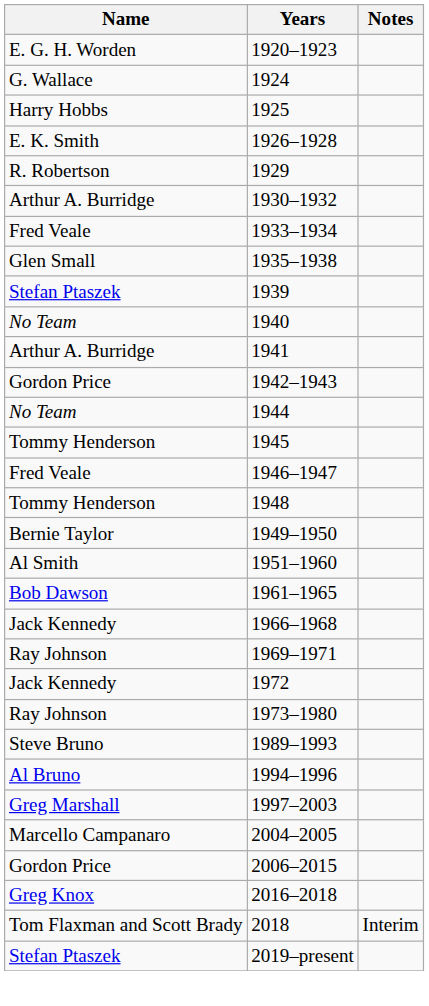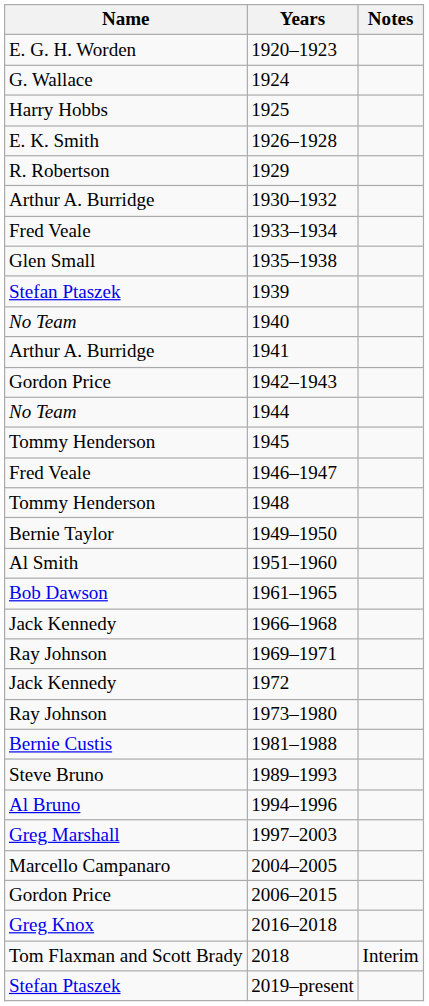 <table class="wikitable">
 <tr>
 <th>Name</th>
 <th>Years</th>
 <th>Notes</th>
 </tr>
 <tr>
 <td>E. G. H. Worden</td>
 <td>1920–1923</td>
 <td></td>
 </tr>
 <tr>
 <td>G. Wallace</td>
 <td>1924</td>
 <td></td>
 </tr>
 <tr>
 <td>Harry Hobbs</td>
 <td>1925</td>
 <td></td>
 </tr>
 <tr>
 <td>E. K. Smith</td>
 <td>1926–1928</td>
 <td></td>
 </tr>
 <tr>
 <td>R. Robertson</td>
 <td>1929</td>
 <td></td>
 </tr>
 <tr>
 <td>Arthur A. Burridge</td>
 <td>1930–1932</td>
 <td></td>
 </tr>
 <tr>
 <td>Fred Veale</td>
 <td>1933–1934</td>
 <td></td>
 </tr>
 <tr>
 <td>Glen Small</td>
 <td>1935–1938</td>
 <td></td>
 </tr>
 <tr>
 <td><a href='#'>Stefan Ptaszek</a></td>
 <td>1939</td>
 <td></td>
 </tr>
 <tr>
 <td><em>No Team</em></td>
 <td>1940</td>
 <td></td>
 </tr>
 <tr>
 <td>Arthur A. Burridge</td>
 <td>1941</td>
 <td></td>
 </tr>
 <tr>
 <td>Gordon Price</td>
 <td>1942–1943</td>
 <td></td>
 </tr>
 <tr>
 <td><em>No Team</em></td>
 <td>1944</td>
 <td></td>
 </tr>
 <tr>
 <td>Tommy Henderson</td>
 <td>1945</td>
 <td></td>
 </tr>
 <tr>
 <td>Fred Veale</td>
 <td>1946–1947</td>
 <td></td>
 </tr>
 <tr>
 <td>Tommy Henderson</td>
 <td>1948</td>
 <td></td>
 </tr>
 <tr>
 <td>Bernie Taylor</td>
 <td>1949–1950</td>
 <td></td>
 </tr>
 <tr>
 <td>Al Smith</td>
 <td>1951–1960</td>
 <td></td>
 </tr>
 <tr>
 <td><a href='#'>Bob Dawson</a></td>
 <td>1961–1965</td>
 <td></td>
 </tr>
 <tr>
 <td>Jack Kennedy</td>
 <td>1966–1968</td>
 <td></td>
 </tr>
 <tr>
 <td>Ray Johnson</td>
 <td>1969–1971</td>
 <td></td>
 </tr>
 <tr>
 <td>Jack Kennedy</td>
 <td>1972</td>
 <td></td>
 </tr>
 <tr>
 <td>Ray Johnson</td>
 <td>1973–1980</td>
 <td></td>
 </tr>
 <tr>
+<td><a href='#'>Bernie Custis</a></td>
+<td>1981–1988</td>
+<td></td>
+</tr>
+<tr>
 <td>Steve Bruno</td>
 <td>1989–1993</td>
 <td></td>
 </tr>
 <tr>
 <td><a href='#'>Al Bruno</a></td>
 <td>1994–1996</td>
 <td></td>
 </tr>
 <tr>
 <td><a href='#'>Greg Marshall</a></td>
 <td>1997–2003</td>
 <td></td>
 </tr>
 <tr>
 <td>Marcello Campanaro</td>
 <td>2004–2005</td>
 <td></td>
 </tr>
 <tr>
 <td>Gordon Price</td>
 <td>2006–2015</td>
 <td></td>
 </tr>
 <tr>
 <td><a href='#'>Greg Knox</a></td>
 <td>2016–2018</td>
 <td></td>
 </tr>
 <tr>
 <td>Tom Flaxman and Scott Brady</td>
 <td>2018</td>
 <td>Interim</td>
 </tr>
 <tr>
 <td><a href='#'>Stefan Ptaszek</a></td>
 <td>2019–present</td>
 <td></td>
 </tr>
 </table>
